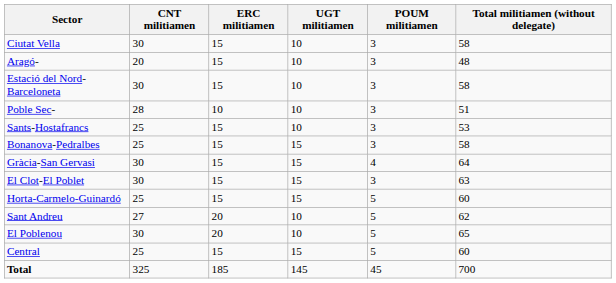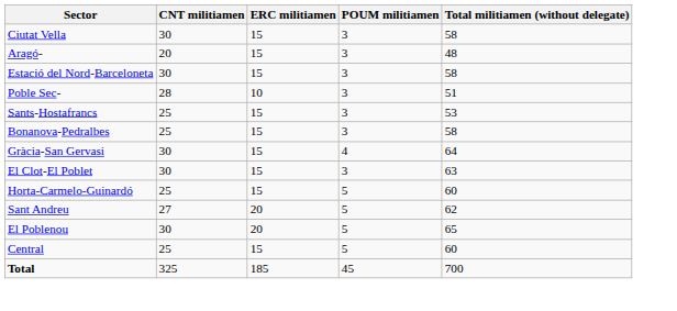 <table class="wikitable">
 <tr>
 <th>Sector</th>
 <th>CNT militiamen</th>
 <th>ERC militiamen</th>
-<th>UGT militiamen</th>
 <th>POUM militiamen</th>
 <th>Total militiamen (without delegate)</th>
 </tr>
 <tr>
 <td><a href='#'>Ciutat Vella</a></td>
 <td>30</td>
 <td>15</td>
-<td>10</td>
 <td>3</td>
 <td>58</td>
 </tr>
 <tr>
 <td><a href='#'>Aragó</a>-</td>
 <td>20</td>
 <td>15</td>
-<td>10</td>
 <td>3</td>
 <td>48</td>
 </tr>
 <tr>
 <td><a href='#'>Estació del Nord</a>-<a href='#'>Barceloneta</a></td>
 <td>30</td>
 <td>15</td>
-<td>10</td>
 <td>3</td>
 <td>58</td>
 </tr>
 <tr>
 <td><a href='#'>Poble Sec</a>-</td>
 <td>28</td>
-<td>10</td>
 <td>10</td>
 <td>3</td>
 <td>51</td>
 </tr>
 <tr>
 <td><a href='#'>Sants</a>-<a href='#'>Hostafrancs</a></td>
 <td>25</td>
 <td>15</td>
-<td>10</td>
 <td>3</td>
 <td>53</td>
 </tr>
 <tr>
 <td><a href='#'>Bonanova</a>-<a href='#'>Pedralbes</a></td>
 <td>25</td>
-<td>15</td>
 <td>15</td>
 <td>3</td>
 <td>58</td>
 </tr>
 <tr>
 <td><a href='#'>Gràcia</a>-<a href='#'>San Gervasi</a></td>
 <td>30</td>
 <td>15</td>
-<td>15</td>
 <td>4</td>
 <td>64</td>
 </tr>
 <tr>
 <td><a href='#'>El Clot</a>-<a href='#'>El Poblet</a></td>
 <td>30</td>
-<td>15</td>
 <td>15</td>
 <td>3</td>
 <td>63</td>
 </tr>
 <tr>
 <td><a href='#'>Horta-Carmelo-Guinardó</a></td>
 <td>25</td>
 <td>15</td>
-<td>15</td>
 <td>5</td>
 <td>60</td>
 </tr>
 <tr>
 <td><a href='#'>Sant Andreu</a></td>
 <td>27</td>
 <td>20</td>
-<td>10</td>
 <td>5</td>
 <td>62</td>
 </tr>
 <tr>
 <td><a href='#'>El Poblenou</a></td>
 <td>30</td>
 <td>20</td>
-<td>10</td>
 <td>5</td>
 <td>65</td>
 </tr>
 <tr>
 <td><a href='#'>Central</a></td>
 <td>25</td>
-<td>15</td>
 <td>15</td>
 <td>5</td>
 <td>60</td>
 </tr>
 <tr>
 <td><strong>Total</strong></td>
 <td>325</td>
 <td>185</td>
-<td>145</td>
 <td>45</td>
 <td>700</td>
 </tr>
 </table>
